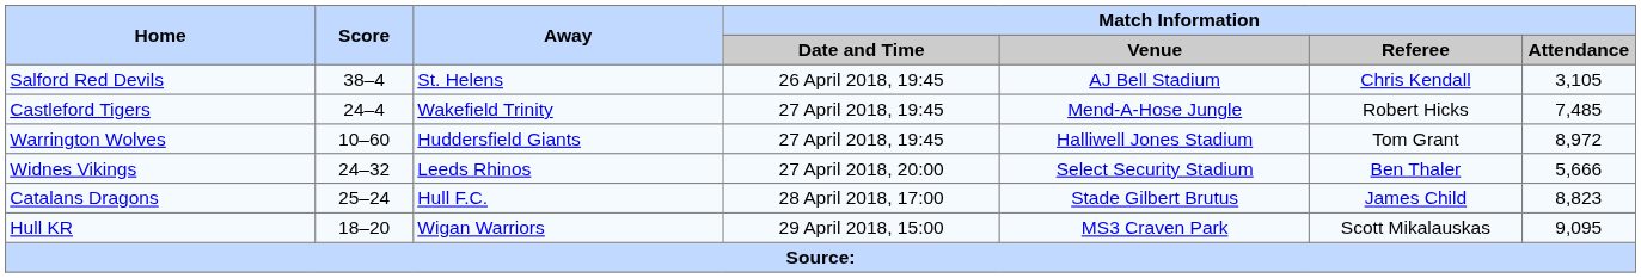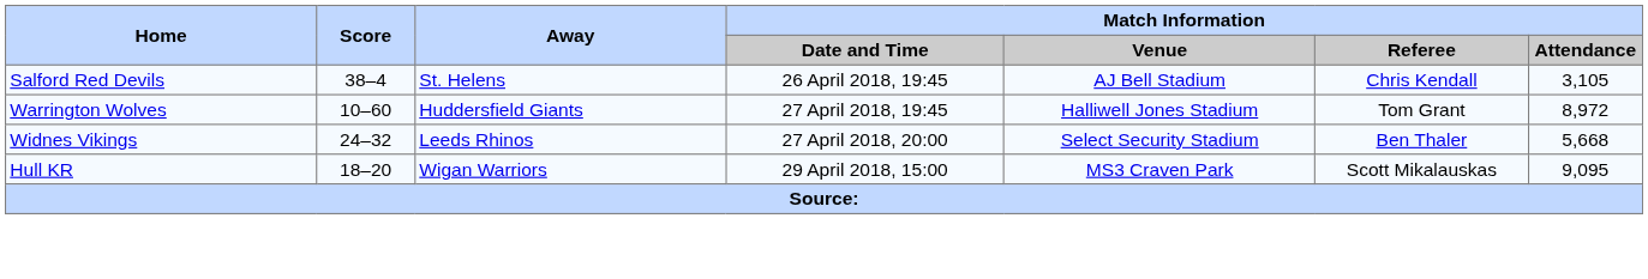 <table border=1 style="border-collapse:collapse; font-size:90%; text-align:center;" cellpadding=3 cellspacing=0 width=100%>
 <tr bgcolor=#C1D8FF>
 <th rowspan=2 width=19%>Home</th>
 <th rowspan=2 width=6%>Score</th>
 <th rowspan=2 width=19%>Away</th>
 <th colspan=4>Match Information</th>
 </tr>
 <tr bgcolor=#CCCCCC>
 <th width=17%>Date and Time</th>
 <th width=19%>Venue</th>
 <th width=13%>Referee</th>
 <th width=7%>Attendance</th>
 </tr>
 <tr bgcolor=#F5FAFF>
 <td align=left> <a href='#'>Salford Red Devils</a></td>
 <td>38–4</td>
 <td align=left> <a href='#'>St. Helens</a></td>
 <td>26 April 2018, 19:45</td>
 <td><a href='#'>AJ Bell Stadium</a></td>
 <td><a href='#'>Chris Kendall</a></td>
 <td>3,105</td>
 </tr>
 <tr bgcolor=#F5FAFF>
-<td align=left> <a href='#'>Castleford Tigers</a></td>
-<td>24–4</td>
-<td align=left> <a href='#'>Wakefield Trinity</a></td>
-<td>27 April 2018, 19:45</td>
-<td><a href='#'>Mend-A-Hose Jungle</a></td>
-<td>Robert Hicks</td>
-<td>7,485</td>
-</tr>
-<tr bgcolor=#F5FAFF>
 <td align=left> <a href='#'>Warrington Wolves</a></td>
 <td>10–60</td>
 <td align=left> <a href='#'>Huddersfield Giants</a></td>
 <td>27 April 2018, 19:45</td>
 <td><a href='#'>Halliwell Jones Stadium</a></td>
 <td>Tom Grant</td>
 <td>8,972</td>
 </tr>
 <tr bgcolor=#F5FAFF>
 <td align=left> <a href='#'>Widnes Vikings</a></td>
 <td>24–32</td>
 <td align=left> <a href='#'>Leeds Rhinos</a></td>
 <td>27 April 2018, 20:00</td>
 <td><a href='#'>Select Security Stadium</a></td>
 <td><a href='#'>Ben Thaler</a></td>
-<td>5,666</td>
-</tr>
-<tr bgcolor=#F5FAFF>
-<td align=left> <a href='#'>Catalans Dragons</a></td>
-<td>25–24</td>
-<td align=left> <a href='#'>Hull F.C.</a></td>
-<td>28 April 2018, 17:00</td>
-<td><a href='#'>Stade Gilbert Brutus</a></td>
-<td><a href='#'>James Child</a></td>
-<td>8,823</td>
+<td>5,668</td>
 </tr>
 <tr bgcolor=#F5FAFF>
 <td align=left> <a href='#'>Hull KR</a></td>
 <td>18–20</td>
 <td align=left> <a href='#'>Wigan Warriors</a></td>
 <td>29 April 2018, 15:00</td>
 <td><a href='#'>MS3 Craven Park</a></td>
 <td>Scott Mikalauskas</td>
 <td>9,095</td>
 </tr>
 <tr style="background:#c1d8ff;">
 <th colspan=7>Source:</th>
 </tr>
 </table>
